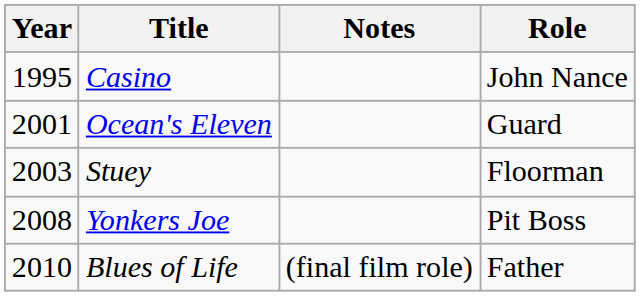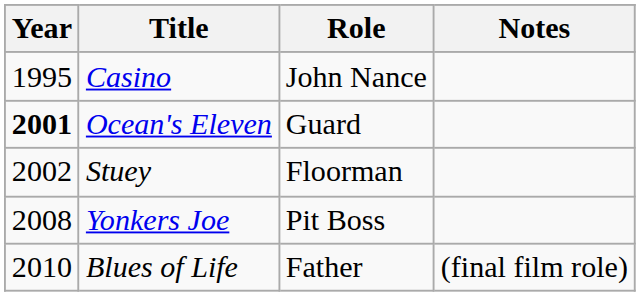 <table class="wikitable">
 <tr>
 <th>Year</th>
 <th>Title</th>
+<th>Role</th>
 <th>Notes</th>
-<th>Role</th>
 </tr>
 <tr>
 <td>1995</td>
 <td><em><a href='#'>Casino</a></em></td>
+<td>John Nance</td>
 <td></td>
-<td>John Nance</td>
 </tr>
 <tr>
-<td>2001</td>
+<td><strong>2001</strong></td>
 <td><em><a href='#'>Ocean's Eleven</a></em></td>
+<td>Guard</td>
 <td></td>
-<td>Guard</td>
 </tr>
 <tr>
-<td>2003</td>
+<td>2002</td>
 <td><em>Stuey</em></td>
+<td>Floorman</td>
 <td></td>
-<td>Floorman</td>
 </tr>
 <tr>
 <td>2008</td>
 <td><em><a href='#'>Yonkers Joe</a></em></td>
+<td>Pit Boss</td>
 <td></td>
-<td>Pit Boss</td>
 </tr>
 <tr>
 <td>2010</td>
 <td><em>Blues of Life</em></td>
+<td>Father</td>
 <td>(final film role)</td>
-<td>Father</td>
 </tr>
 </table>
